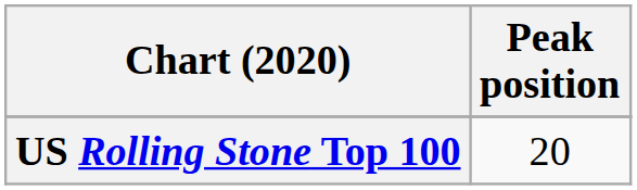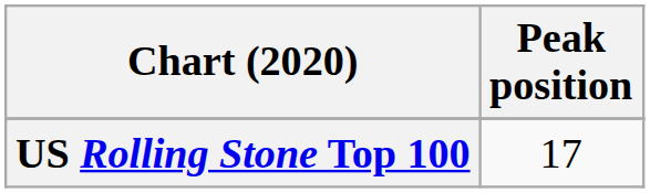 <table class="wikitable sortable plainrowheaders" style="text-align:center">
 <tr>
 <th scope="col">Chart (2020)</th>
 <th scope="col">Peak<br>position</th>
 </tr>
 <tr>
 </tr>
 <tr>
 </tr>
 <tr>
 </tr>
 <tr>
 <th scope="row">US <a href='#'><em>Rolling Stone</em> Top 100</a></th>
-<td>20</td>
+<td>17</td>
 </tr>
 </table>
